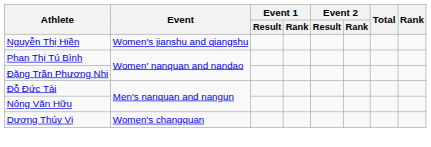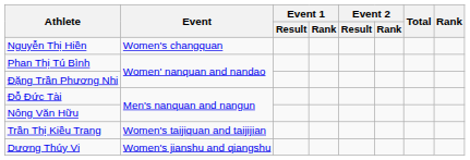 <table class=wikitable style=font-size:90%;text-align:center>
 <tr>
 <th rowspan="2">Athlete</th>
 <th rowspan="2">Event</th>
 <th colspan="2">Event 1</th>
 <th colspan="2">Event 2</th>
 <th rowspan="2">Total</th>
 <th rowspan="2">Rank</th>
 </tr>
 <tr style="font-size:95%">
 <th>Result</th>
 <th>Rank</th>
 <th>Result</th>
 <th>Rank</th>
 </tr>
 <tr>
 <td align=left><a href='#'>Nguyễn Thị Hiền</a></td>
-<td align=left><a href='#'>Women's jianshu and qiangshu</a></td>
+<td align=left><a href='#'>Women's changquan</a></td>
 <td></td>
 <td></td>
 <td></td>
 <td></td>
 <td></td>
 <td></td>
 </tr>
 <tr>
 <td align=left><a href='#'>Phan Thị Tú Bình</a></td>
 <td rowspan="2" align=left><a href='#'>Women' nanquan and nandao</a></td>
 <td></td>
 <td></td>
 <td></td>
 <td></td>
 <td></td>
 <td></td>
 </tr>
 <tr>
 <td align=left><a href='#'>Đặng Trần Phương Nhi</a></td>
 <td></td>
 <td></td>
 <td></td>
 <td></td>
 <td></td>
 <td></td>
 </tr>
 <tr>
 <td align=left><a href='#'>Đỗ Đức Tài</a></td>
 <td rowspan="2" align=left><a href='#'>Men's nanquan and nangun</a></td>
 <td></td>
 <td></td>
 <td></td>
 <td></td>
 <td></td>
 <td></td>
 </tr>
 <tr>
 <td align=left><a href='#'>Nông Văn Hữu</a></td>
 <td></td>
 <td></td>
 <td></td>
 <td></td>
 <td></td>
 <td></td>
 </tr>
 <tr>
+<td align=left><a href='#'>Trần Thị Kiều Trang</a></td>
+<td align=left><a href='#'>Women's taijiquan and taijijian</a></td>
+<td></td>
+<td></td>
+<td></td>
+<td></td>
+<td></td>
+<td></td>
+</tr>
+<tr>
 <td align=left><a href='#'>Dương Thúy Vi</a></td>
-<td align=left><a href='#'>Women's changquan</a></td>
+<td align=left><a href='#'>Women's jianshu and qiangshu</a></td>
 <td></td>
 <td></td>
 <td></td>
 <td></td>
 <td></td>
 <td></td>
 </tr>
 </table>
